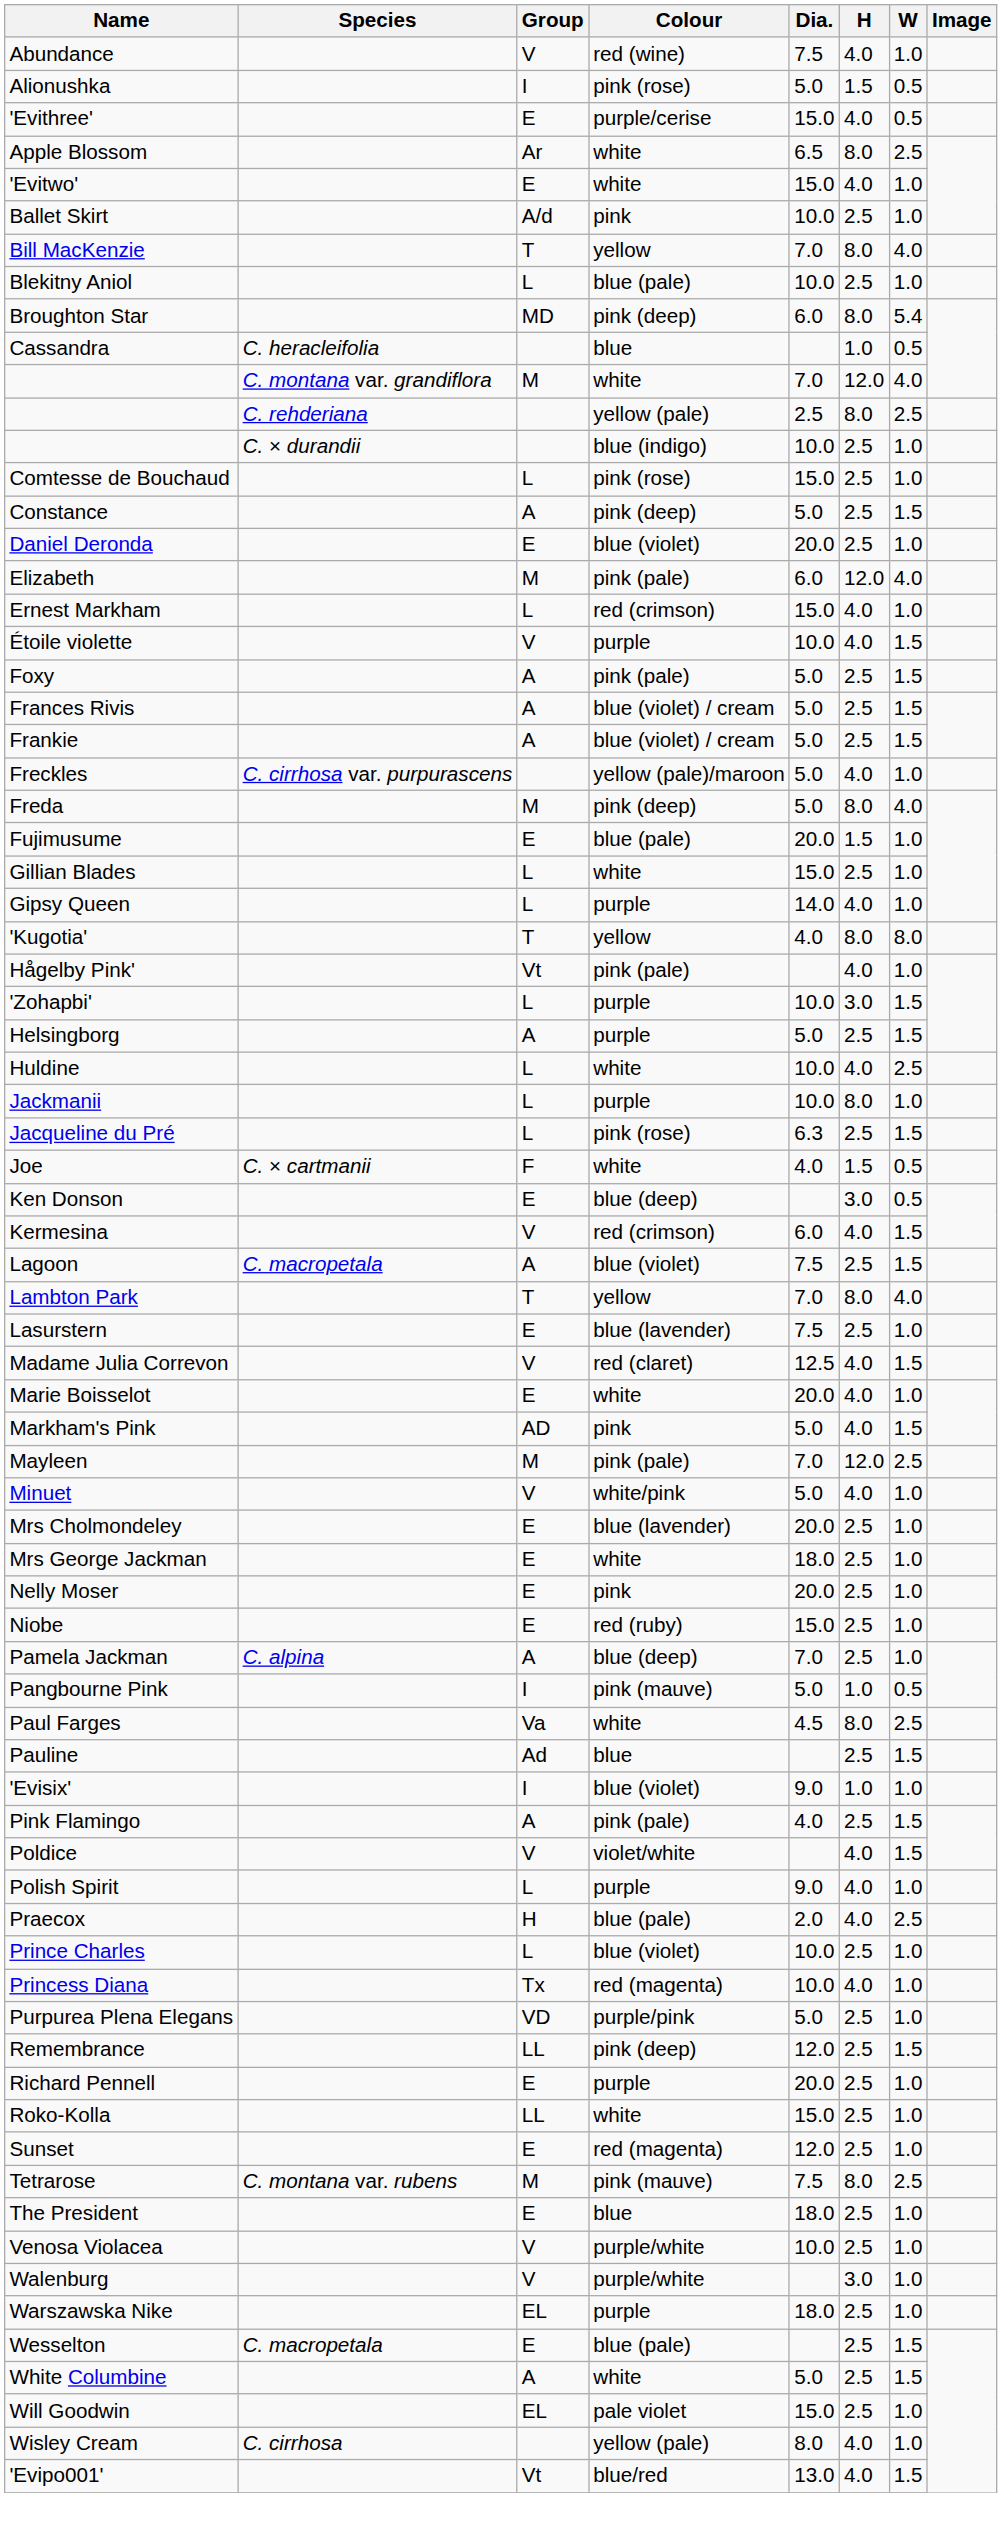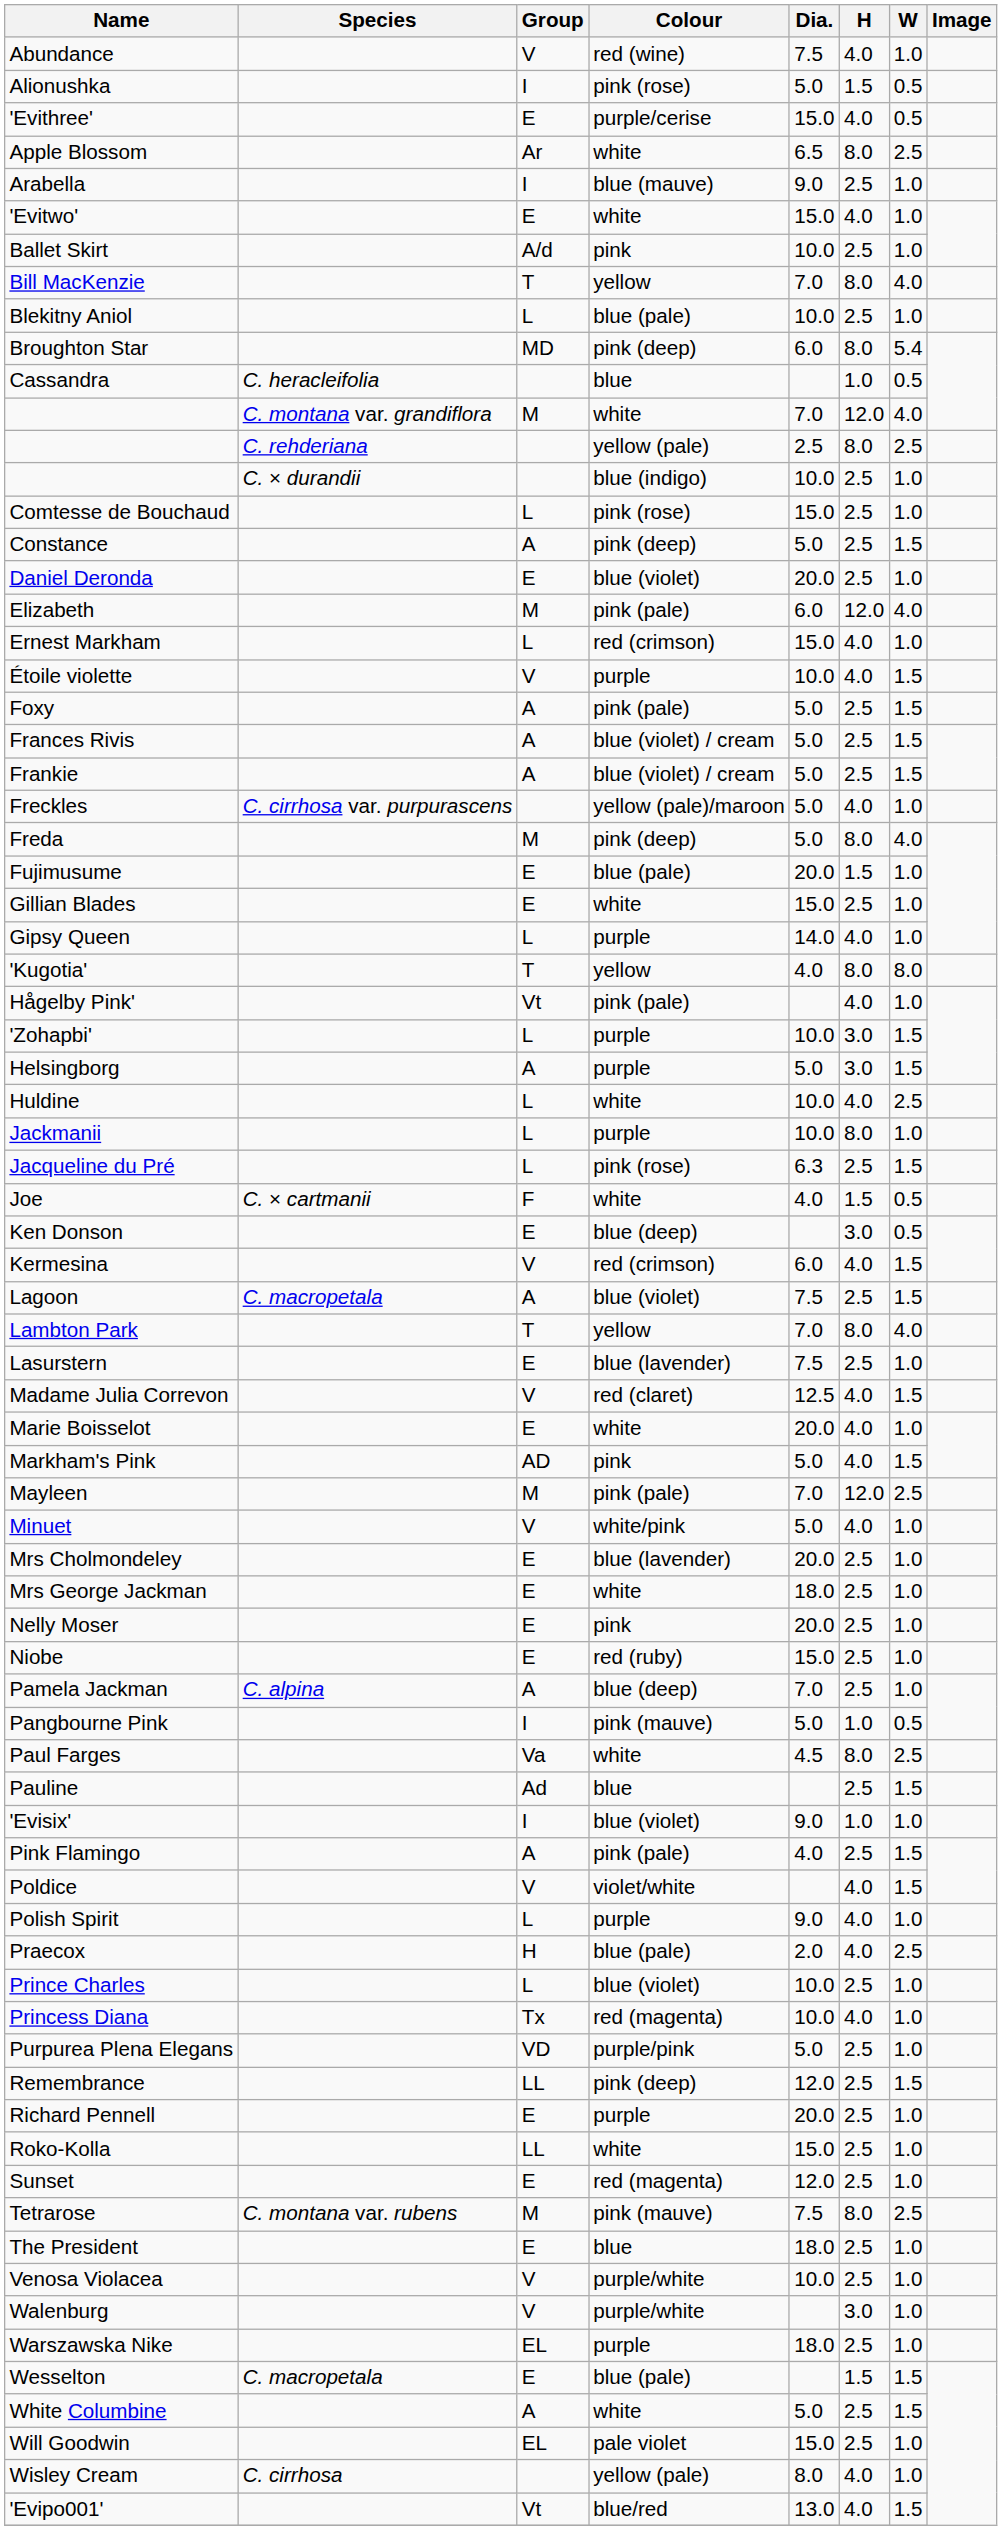 <table class="wikitable sortable">
 <tr>
 <th>Name</th>
 <th>Species</th>
 <th>Group</th>
 <th>Colour</th>
 <th>Dia.</th>
 <th>H</th>
 <th>W</th>
 <th>Image</th>
 </tr>
 <tr>
 <td>Abundance</td>
 <td></td>
 <td>V</td>
 <td>red (wine)</td>
 <td>7.5</td>
 <td>4.0</td>
 <td>1.0</td>
 </tr>
 <tr>
 <td>Alionushka</td>
 <td></td>
 <td>I</td>
 <td>pink (rose)</td>
 <td>5.0</td>
 <td>1.5</td>
 <td>0.5</td>
 <td></td>
 </tr>
 <tr>
 <td> 'Evithree'</td>
 <td></td>
 <td>E</td>
 <td>purple/cerise</td>
 <td>15.0</td>
 <td>4.0</td>
 <td>0.5</td>
 <td></td>
 </tr>
 <tr>
 <td>Apple Blossom</td>
 <td></td>
 <td>Ar</td>
 <td>white</td>
 <td>6.5</td>
 <td>8.0</td>
 <td>2.5</td>
+</tr>
+<tr>
+<td>Arabella</td>
+<td></td>
+<td>I</td>
+<td>blue (mauve)</td>
+<td>9.0</td>
+<td>2.5</td>
+<td>1.0</td>
+<td></td>
 </tr>
 <tr>
 <td> 'Evitwo'</td>
 <td></td>
 <td>E</td>
 <td>white</td>
 <td>15.0</td>
 <td>4.0</td>
 <td>1.0</td>
 </tr>
 <tr>
 <td>Ballet Skirt</td>
 <td></td>
 <td>A/d</td>
 <td>pink</td>
 <td>10.0</td>
 <td>2.5</td>
 <td>1.0</td>
 </tr>
 <tr>
 <td><a href='#'>Bill MacKenzie</a></td>
 <td></td>
 <td>T</td>
 <td>yellow</td>
 <td>7.0</td>
 <td>8.0</td>
 <td>4.0</td>
 <td></td>
 </tr>
 <tr>
 <td>Blekitny Aniol</td>
 <td></td>
 <td>L</td>
 <td>blue (pale)</td>
 <td>10.0</td>
 <td>2.5</td>
 <td>1.0</td>
 <td></td>
 </tr>
 <tr>
 <td>Broughton Star</td>
 <td></td>
 <td>MD</td>
 <td>pink (deep)</td>
 <td>6.0</td>
 <td>8.0</td>
 <td>5.4</td>
 </tr>
 <tr>
 <td>Cassandra</td>
 <td><em>C. heracleifolia</em></td>
 <td></td>
 <td>blue</td>
 <td></td>
 <td>1.0</td>
 <td>0.5</td>
 </tr>
 <tr>
 <td></td>
 <td><em><a href='#'>C. montana</a></em> var. <em>grandiflora</em></td>
 <td>M</td>
 <td>white</td>
 <td>7.0</td>
 <td>12.0</td>
 <td>4.0</td>
 </tr>
 <tr>
 <td></td>
 <td><em><a href='#'>C. rehderiana</a></em></td>
 <td></td>
 <td>yellow (pale)</td>
 <td>2.5</td>
 <td>8.0</td>
 <td>2.5</td>
 <td></td>
 </tr>
 <tr>
 <td></td>
 <td><em>C.</em> × <em>durandii</em></td>
 <td></td>
 <td>blue (indigo)</td>
 <td>10.0</td>
 <td>2.5</td>
 <td>1.0</td>
 </tr>
 <tr>
 <td>Comtesse de Bouchaud</td>
 <td></td>
 <td>L</td>
 <td>pink (rose)</td>
 <td>15.0</td>
 <td>2.5</td>
 <td>1.0</td>
 <td></td>
 </tr>
 <tr>
 <td>Constance</td>
 <td></td>
 <td>A</td>
 <td>pink (deep)</td>
 <td>5.0</td>
 <td>2.5</td>
 <td>1.5</td>
 <td></td>
 </tr>
 <tr>
 <td><a href='#'>Daniel Deronda</a></td>
 <td></td>
 <td>E</td>
 <td>blue (violet)</td>
 <td>20.0</td>
 <td>2.5</td>
 <td>1.0</td>
 <td></td>
 </tr>
 <tr>
 <td>Elizabeth</td>
 <td></td>
 <td>M</td>
 <td>pink (pale)</td>
 <td>6.0</td>
 <td>12.0</td>
 <td>4.0</td>
 <td></td>
 </tr>
 <tr>
 <td>Ernest Markham</td>
 <td></td>
 <td>L</td>
 <td>red (crimson)</td>
 <td>15.0</td>
 <td>4.0</td>
 <td>1.0</td>
 <td></td>
 </tr>
 <tr>
 <td>Étoile violette</td>
 <td></td>
 <td>V</td>
 <td>purple</td>
 <td>10.0</td>
 <td>4.0</td>
 <td>1.5</td>
 <td></td>
 </tr>
 <tr>
 <td>Foxy</td>
 <td></td>
 <td>A</td>
 <td>pink (pale)</td>
 <td>5.0</td>
 <td>2.5</td>
 <td>1.5</td>
 <td></td>
 </tr>
 <tr>
 <td>Frances Rivis</td>
 <td></td>
 <td>A</td>
 <td>blue (violet) / cream</td>
 <td>5.0</td>
 <td>2.5</td>
 <td>1.5</td>
 </tr>
 <tr>
 <td>Frankie</td>
 <td></td>
 <td>A</td>
 <td>blue (violet) / cream</td>
 <td>5.0</td>
 <td>2.5</td>
 <td>1.5</td>
 </tr>
 <tr>
 <td>Freckles</td>
 <td><em><a href='#'>C. cirrhosa</a></em> var. <em>purpurascens</em></td>
 <td></td>
 <td>yellow (pale)/maroon</td>
 <td>5.0</td>
 <td>4.0</td>
 <td>1.0</td>
 <td></td>
 </tr>
 <tr>
 <td>Freda</td>
 <td></td>
 <td>M</td>
 <td>pink (deep)</td>
 <td>5.0</td>
 <td>8.0</td>
 <td>4.0</td>
 </tr>
 <tr>
 <td>Fujimusume</td>
 <td></td>
 <td>E</td>
 <td>blue (pale)</td>
 <td>20.0</td>
 <td>1.5</td>
 <td>1.0</td>
 </tr>
 <tr>
 <td>Gillian Blades</td>
 <td></td>
-<td>L</td>
+<td>E</td>
 <td>white</td>
 <td>15.0</td>
 <td>2.5</td>
 <td>1.0</td>
 </tr>
 <tr>
 <td>Gipsy Queen</td>
 <td></td>
 <td>L</td>
 <td>purple</td>
 <td>14.0</td>
 <td>4.0</td>
 <td>1.0</td>
 </tr>
 <tr>
 <td> 'Kugotia'</td>
 <td></td>
 <td>T</td>
 <td>yellow</td>
 <td>4.0</td>
 <td>8.0</td>
 <td>8.0</td>
 <td></td>
 </tr>
 <tr>
 <td>Hågelby Pink'</td>
 <td></td>
 <td>Vt</td>
 <td>pink (pale)</td>
 <td></td>
 <td>4.0</td>
 <td>1.0</td>
 </tr>
 <tr>
 <td> 'Zohapbi'</td>
 <td></td>
 <td>L</td>
 <td>purple</td>
 <td>10.0</td>
 <td>3.0</td>
 <td>1.5</td>
 </tr>
 <tr>
 <td>Helsingborg</td>
 <td></td>
 <td>A</td>
 <td>purple</td>
 <td>5.0</td>
-<td>2.5</td>
+<td>3.0</td>
 <td>1.5</td>
 </tr>
 <tr>
 <td>Huldine</td>
 <td></td>
 <td>L</td>
 <td>white</td>
 <td>10.0</td>
 <td>4.0</td>
 <td>2.5</td>
 <td></td>
 </tr>
 <tr>
 <td><a href='#'>Jackmanii</a></td>
 <td></td>
 <td>L</td>
 <td>purple</td>
 <td>10.0</td>
 <td>8.0</td>
 <td>1.0</td>
 <td></td>
 </tr>
 <tr>
 <td><a href='#'>Jacqueline du Pré</a></td>
 <td></td>
 <td>L</td>
 <td>pink (rose)</td>
 <td>6.3</td>
 <td>2.5</td>
 <td>1.5</td>
 </tr>
 <tr>
 <td>Joe</td>
 <td><em>C.</em> × <em>cartmanii</em></td>
 <td>F</td>
 <td>white</td>
 <td>4.0</td>
 <td>1.5</td>
 <td>0.5</td>
 <td></td>
 </tr>
 <tr>
 <td>Ken Donson</td>
 <td></td>
 <td>E</td>
 <td>blue (deep)</td>
 <td></td>
 <td>3.0</td>
 <td>0.5</td>
 </tr>
 <tr>
 <td>Kermesina</td>
 <td></td>
 <td>V</td>
 <td>red (crimson)</td>
 <td>6.0</td>
 <td>4.0</td>
 <td>1.5</td>
 </tr>
 <tr>
 <td>Lagoon</td>
 <td><em><a href='#'>C. macropetala</a></em></td>
 <td>A</td>
 <td>blue (violet)</td>
 <td>7.5</td>
 <td>2.5</td>
 <td>1.5</td>
 <td></td>
 </tr>
 <tr>
 <td><a href='#'>Lambton Park</a></td>
 <td></td>
 <td>T</td>
 <td>yellow</td>
 <td>7.0</td>
 <td>8.0</td>
 <td>4.0</td>
 </tr>
 <tr>
 <td>Lasurstern</td>
 <td></td>
 <td>E</td>
 <td>blue (lavender)</td>
 <td>7.5</td>
 <td>2.5</td>
 <td>1.0</td>
 <td></td>
 </tr>
 <tr>
 <td>Madame Julia Correvon</td>
 <td></td>
 <td>V</td>
 <td>red (claret)</td>
 <td>12.5</td>
 <td>4.0</td>
 <td>1.5</td>
 <td></td>
 </tr>
 <tr>
 <td>Marie Boisselot</td>
 <td></td>
 <td>E</td>
 <td>white</td>
 <td>20.0</td>
 <td>4.0</td>
 <td>1.0</td>
 </tr>
 <tr>
 <td>Markham's Pink</td>
 <td></td>
 <td>AD</td>
 <td>pink</td>
 <td>5.0</td>
 <td>4.0</td>
 <td>1.5</td>
 </tr>
 <tr>
 <td>Mayleen</td>
 <td></td>
 <td>M</td>
 <td>pink (pale)</td>
 <td>7.0</td>
 <td>12.0</td>
 <td>2.5</td>
 <td></td>
 </tr>
 <tr>
 <td><a href='#'>Minuet</a></td>
 <td></td>
 <td>V</td>
 <td>white/pink</td>
 <td>5.0</td>
 <td>4.0</td>
 <td>1.0</td>
 <td></td>
 </tr>
 <tr>
 <td>Mrs Cholmondeley</td>
 <td></td>
 <td>E</td>
 <td>blue (lavender)</td>
 <td>20.0</td>
 <td>2.5</td>
 <td>1.0</td>
 <td></td>
 </tr>
 <tr>
 <td>Mrs George Jackman</td>
 <td></td>
 <td>E</td>
 <td>white</td>
 <td>18.0</td>
 <td>2.5</td>
 <td>1.0</td>
 <td></td>
 </tr>
 <tr>
 <td>Nelly Moser</td>
 <td></td>
 <td>E</td>
 <td>pink</td>
 <td>20.0</td>
 <td>2.5</td>
 <td>1.0</td>
 <td></td>
 </tr>
 <tr>
 <td>Niobe</td>
 <td></td>
 <td>E</td>
 <td>red (ruby)</td>
 <td>15.0</td>
 <td>2.5</td>
 <td>1.0</td>
 <td></td>
 </tr>
 <tr>
 <td>Pamela Jackman</td>
 <td><em><a href='#'>C. alpina</a></em></td>
 <td>A</td>
 <td>blue (deep)</td>
 <td>7.0</td>
 <td>2.5</td>
 <td>1.0</td>
 </tr>
 <tr>
 <td>Pangbourne Pink</td>
 <td></td>
 <td>I</td>
 <td>pink (mauve)</td>
 <td>5.0</td>
 <td>1.0</td>
 <td>0.5</td>
 </tr>
 <tr>
 <td>Paul Farges</td>
 <td></td>
 <td>Va</td>
 <td>white</td>
 <td>4.5</td>
 <td>8.0</td>
 <td>2.5</td>
 <td></td>
 </tr>
 <tr>
 <td>Pauline</td>
 <td></td>
 <td>Ad</td>
 <td>blue</td>
 <td></td>
 <td>2.5</td>
 <td>1.5</td>
 </tr>
 <tr>
 <td> 'Evisix'</td>
 <td></td>
 <td>I</td>
 <td>blue (violet)</td>
 <td>9.0</td>
 <td>1.0</td>
 <td>1.0</td>
 <td></td>
 </tr>
 <tr>
 <td>Pink Flamingo</td>
 <td></td>
 <td>A</td>
 <td>pink (pale)</td>
 <td>4.0</td>
 <td>2.5</td>
 <td>1.5</td>
 </tr>
 <tr>
 <td>Poldice</td>
 <td></td>
 <td>V</td>
 <td>violet/white</td>
 <td></td>
 <td>4.0</td>
 <td>1.5</td>
 </tr>
 <tr>
 <td>Polish Spirit</td>
 <td></td>
 <td>L</td>
 <td>purple</td>
 <td>9.0</td>
 <td>4.0</td>
 <td>1.0</td>
 <td></td>
 </tr>
 <tr>
 <td>Praecox</td>
 <td></td>
 <td>H</td>
 <td>blue (pale)</td>
 <td>2.0</td>
 <td>4.0</td>
 <td>2.5</td>
 <td></td>
 </tr>
 <tr>
 <td><a href='#'>Prince Charles</a></td>
 <td></td>
 <td>L</td>
 <td>blue (violet)</td>
 <td>10.0</td>
 <td>2.5</td>
 <td>1.0</td>
 <td></td>
 </tr>
 <tr>
 <td><a href='#'>Princess Diana</a></td>
 <td></td>
 <td>Tx</td>
 <td>red (magenta)</td>
 <td>10.0</td>
 <td>4.0</td>
 <td>1.0</td>
 <td></td>
 </tr>
 <tr>
 <td>Purpurea Plena Elegans</td>
 <td></td>
 <td>VD</td>
 <td>purple/pink</td>
 <td>5.0</td>
 <td>2.5</td>
 <td>1.0</td>
 </tr>
 <tr>
 <td>Remembrance</td>
 <td></td>
 <td>LL</td>
 <td>pink (deep)</td>
 <td>12.0</td>
 <td>2.5</td>
 <td>1.5</td>
 <td></td>
 </tr>
 <tr>
 <td>Richard Pennell</td>
 <td></td>
 <td>E</td>
 <td>purple</td>
 <td>20.0</td>
 <td>2.5</td>
 <td>1.0</td>
 <td></td>
 </tr>
 <tr>
 <td>Roko-Kolla</td>
 <td></td>
 <td>LL</td>
 <td>white</td>
 <td>15.0</td>
 <td>2.5</td>
 <td>1.0</td>
 <td></td>
 </tr>
 <tr>
 <td>Sunset</td>
 <td></td>
 <td>E</td>
 <td>red (magenta)</td>
 <td>12.0</td>
 <td>2.5</td>
 <td>1.0</td>
 <td></td>
 </tr>
 <tr>
 <td>Tetrarose</td>
 <td><em>C. montana</em> var. <em>rubens</em></td>
 <td>M</td>
 <td>pink (mauve)</td>
 <td>7.5</td>
 <td>8.0</td>
 <td>2.5</td>
 </tr>
 <tr>
 <td>The President</td>
 <td></td>
 <td>E</td>
 <td>blue</td>
 <td>18.0</td>
 <td>2.5</td>
 <td>1.0</td>
 <td></td>
 </tr>
 <tr>
 <td>Venosa Violacea</td>
 <td></td>
 <td>V</td>
 <td>purple/white</td>
 <td>10.0</td>
 <td>2.5</td>
 <td>1.0</td>
 <td></td>
 </tr>
 <tr>
 <td>Walenburg</td>
 <td></td>
 <td>V</td>
 <td>purple/white</td>
 <td></td>
 <td>3.0</td>
 <td>1.0</td>
 </tr>
 <tr>
 <td>Warszawska Nike</td>
 <td></td>
 <td>EL</td>
 <td>purple</td>
 <td>18.0</td>
 <td>2.5</td>
 <td>1.0</td>
 <td></td>
 </tr>
 <tr>
 <td>Wesselton</td>
 <td><em>C. macropetala</em></td>
 <td>E</td>
 <td>blue (pale)</td>
 <td></td>
-<td>2.5</td>
+<td>1.5</td>
 <td>1.5</td>
 </tr>
 <tr>
 <td>White <a href='#'>Columbine</a></td>
 <td></td>
 <td>A</td>
 <td>white</td>
 <td>5.0</td>
 <td>2.5</td>
 <td>1.5</td>
 </tr>
 <tr>
 <td>Will Goodwin</td>
 <td></td>
 <td>EL</td>
 <td>pale violet</td>
 <td>15.0</td>
 <td>2.5</td>
 <td>1.0</td>
 </tr>
 <tr>
 <td>Wisley Cream</td>
 <td><em>C. cirrhosa</em></td>
 <td></td>
 <td>yellow (pale)</td>
 <td>8.0</td>
 <td>4.0</td>
 <td>1.0</td>
 </tr>
 <tr>
 <td> 'Evipo001'</td>
 <td></td>
 <td>Vt</td>
 <td>blue/red</td>
 <td>13.0</td>
 <td>4.0</td>
 <td>1.5</td>
 </tr>
 <tr>
 </tr>
 </table>
